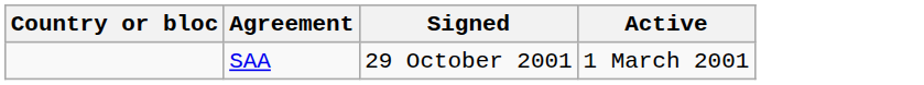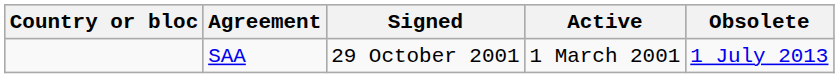 <table class="wikitable sortable">
 <tr>
 <th>Country or bloc</th>
 <th>Agreement</th>
 <th>Signed</th>
 <th>Active</th>
+<th>Obsolete</th>
 </tr>
 <tr>
 <td></td>
 <td><a href='#'>SAA</a></td>
 <td>29 October 2001</td>
 <td>1 March 2001</td>
+<td><a href='#'>1 July 2013</a></td>
 </tr>
 </table>
